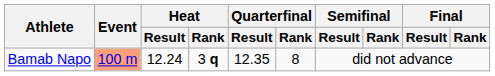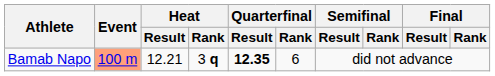 <table class="wikitable" style="font-size:90%">
 <tr>
 <th rowspan="2">Athlete</th>
 <th rowspan="2">Event</th>
 <th colspan="2">Heat</th>
 <th colspan="2">Quarterfinal</th>
 <th colspan="2">Semifinal</th>
 <th colspan="2">Final</th>
 </tr>
 <tr style="font-size:95%">
 <th>Result</th>
 <th>Rank</th>
 <th>Result</th>
 <th>Rank</th>
 <th>Result</th>
 <th>Rank</th>
 <th>Result</th>
 <th>Rank</th>
 </tr>
 <tr align=center>
 <td align=left><a href='#'>Bamab Napo</a></td>
 <td align=left style="background: lightsalmon;"><a href='#'>100 m</a></td>
-<td>12.24</td>
+<td>12.21</td>
 <td>3 <strong>q</strong></td>
-<td>12.35</td>
-<td>8</td>
+<td><strong>12.35</strong></td>
+<td>6</td>
 <td colspan=4>did not advance</td>
 </tr>
 </table>
